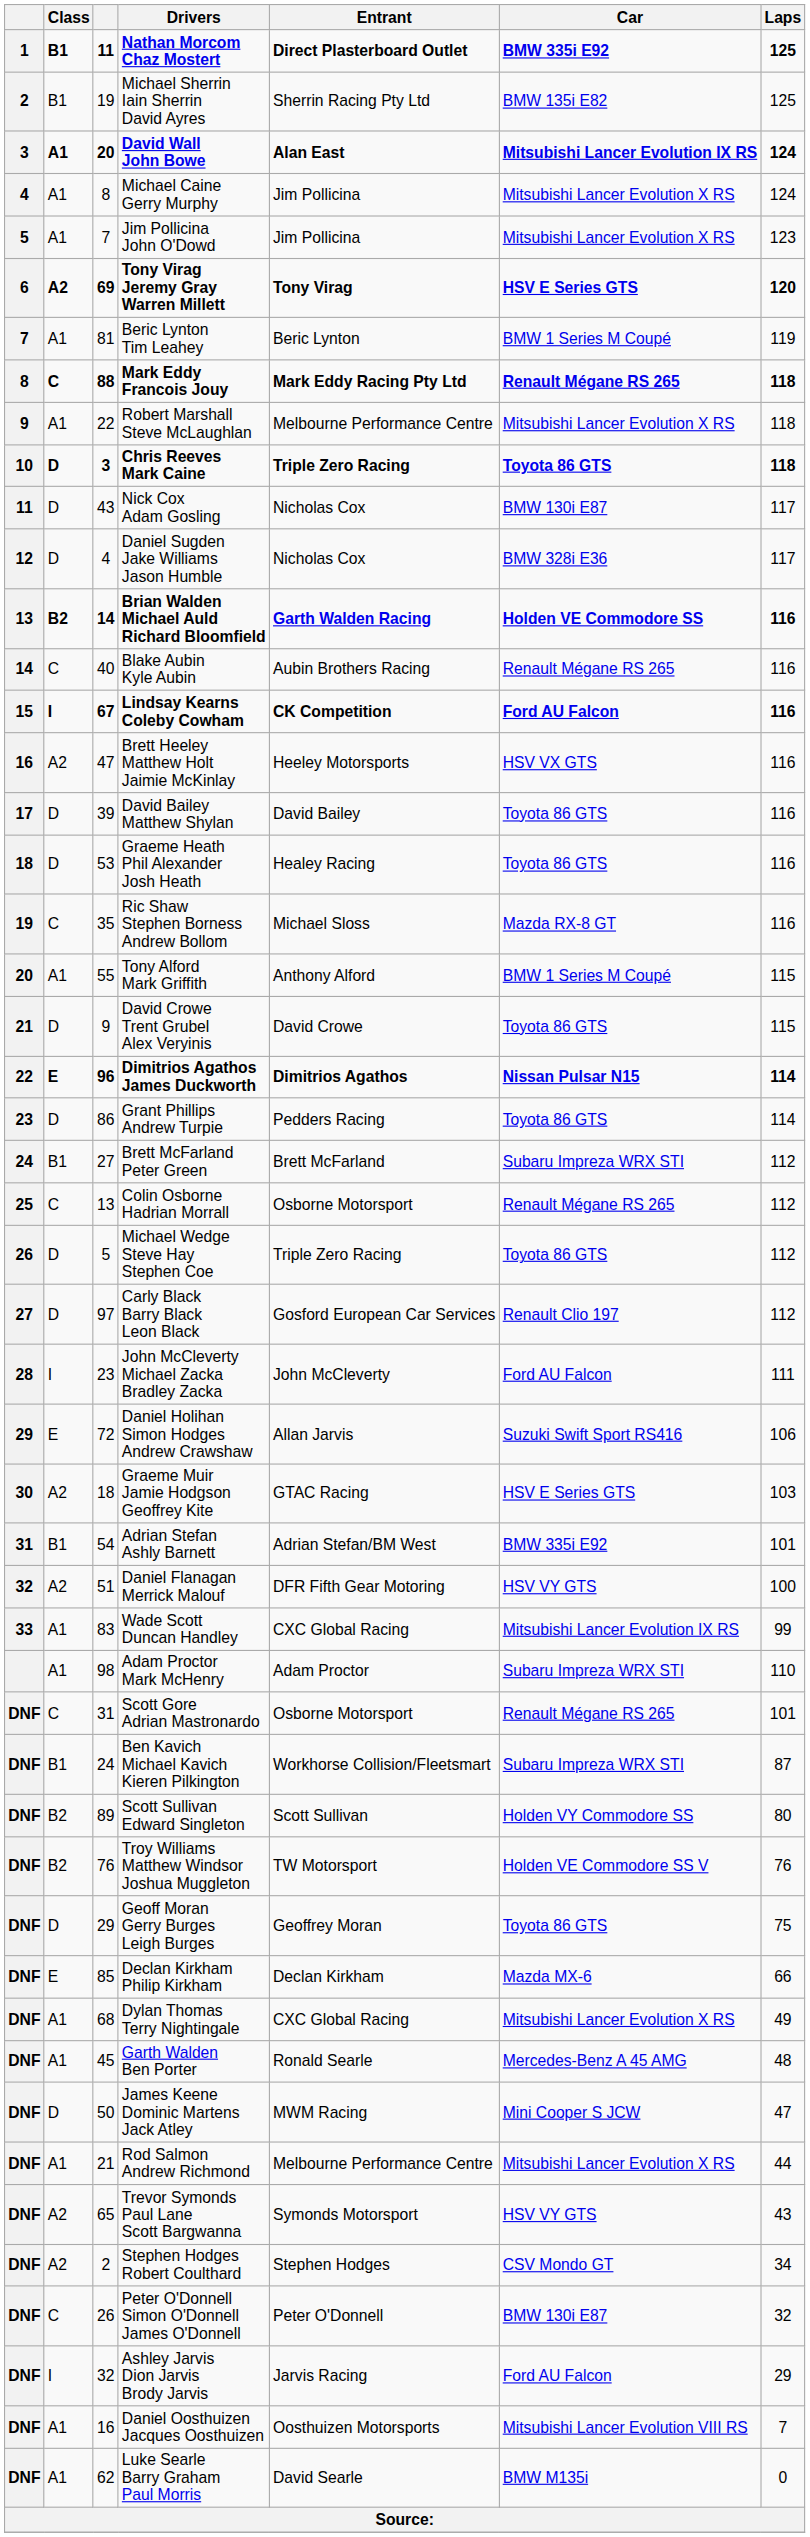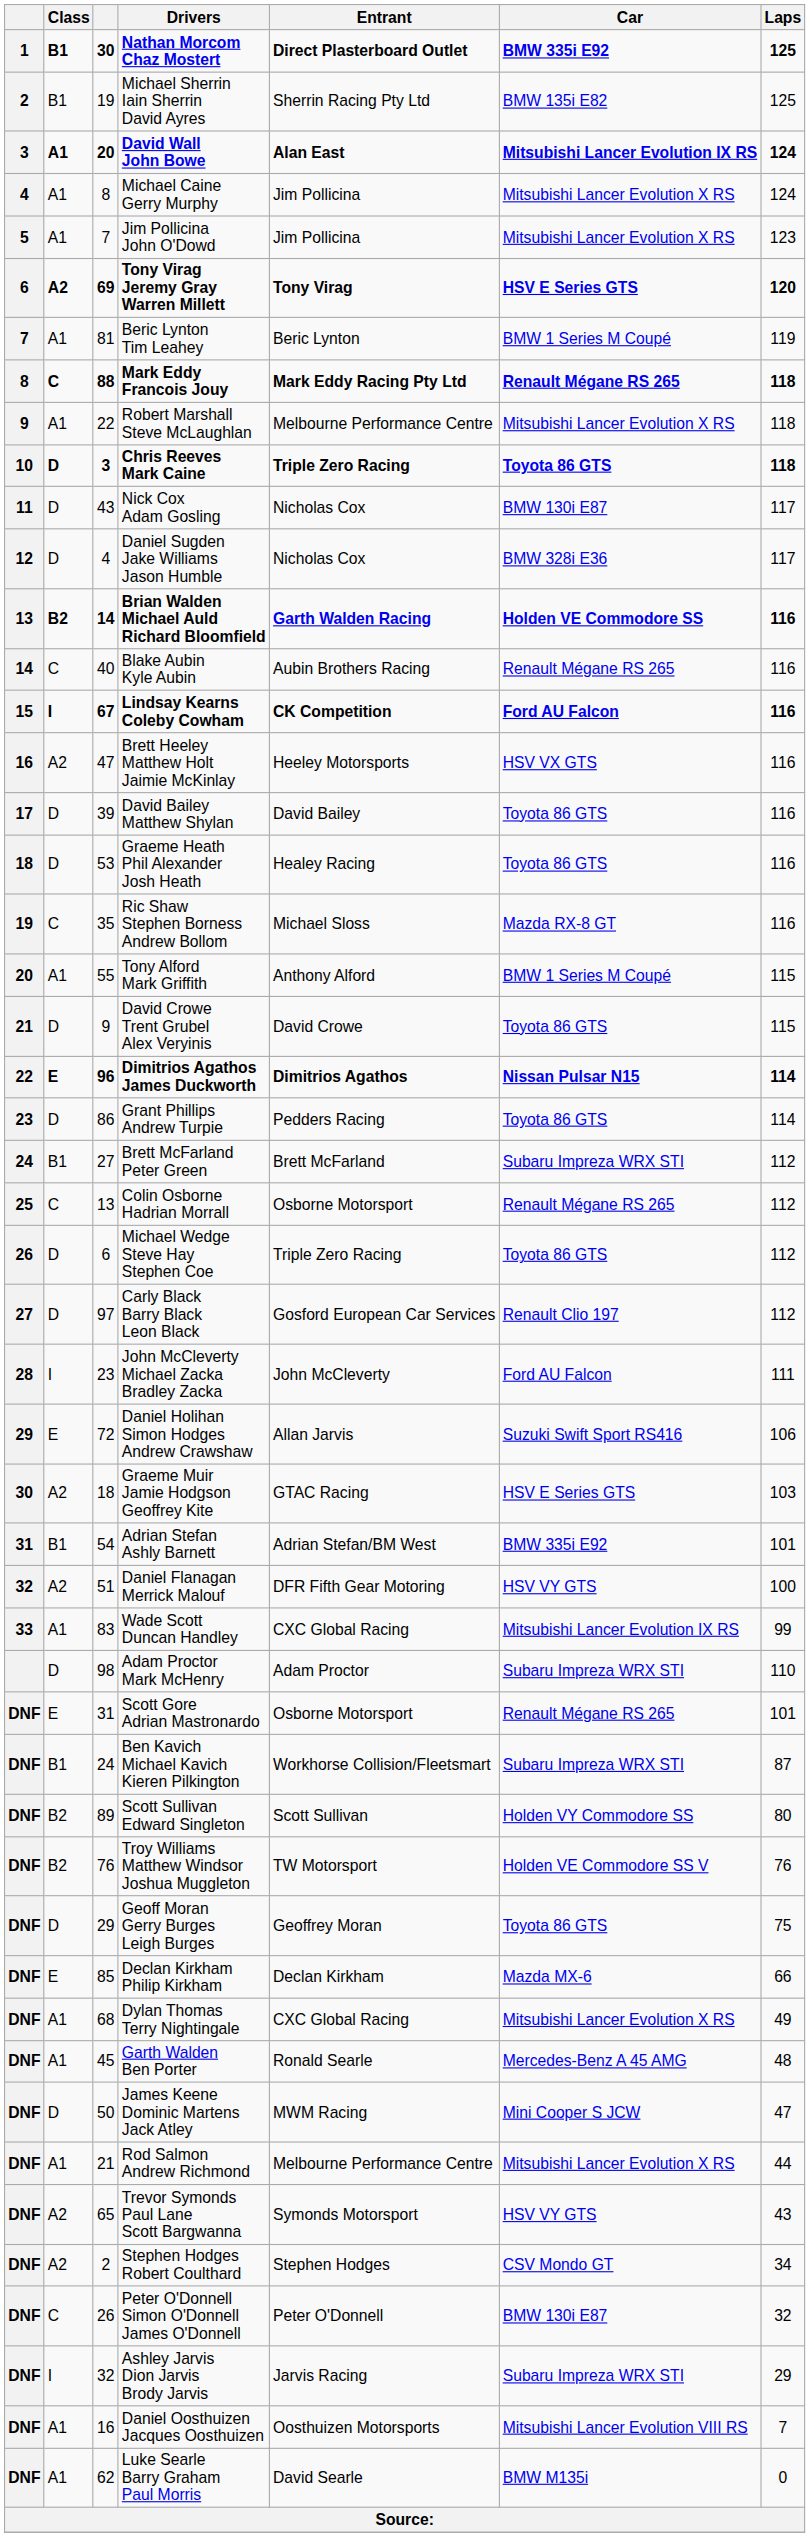 <table class="wikitable" style="font-size: 90%;">
 <tr>
 <th></th>
 <th>Class</th>
 <th></th>
 <th>Drivers</th>
 <th>Entrant</th>
 <th>Car</th>
 <th>Laps</th>
 </tr>
 <tr style="font-weight: bold">
 <th>1</th>
 <td>B1</td>
-<td align="center">11</td>
+<td align="center">30</td>
 <td> <a href='#'>Nathan Morcom</a><br> <a href='#'>Chaz Mostert</a></td>
 <td>Direct Plasterboard Outlet</td>
 <td><a href='#'>BMW 335i E92</a></td>
 <td align="center">125</td>
 </tr>
 <tr>
 <th>2</th>
 <td>B1</td>
 <td align="center">19</td>
 <td> Michael Sherrin<br> Iain Sherrin<br> David Ayres</td>
 <td>Sherrin Racing Pty Ltd</td>
 <td><a href='#'>BMW 135i E82</a></td>
 <td align="center">125</td>
 </tr>
 <tr style="font-weight: bold">
 <th>3</th>
 <td>A1</td>
 <td align="center">20</td>
 <td> <a href='#'>David Wall</a><br> <a href='#'>John Bowe</a></td>
 <td>Alan East</td>
 <td><a href='#'>Mitsubishi Lancer Evolution IX RS</a></td>
 <td align="center">124</td>
 </tr>
 <tr>
 <th>4</th>
 <td>A1</td>
 <td align="center">8</td>
 <td> Michael Caine<br> Gerry Murphy</td>
 <td>Jim Pollicina</td>
 <td><a href='#'>Mitsubishi Lancer Evolution X RS</a></td>
 <td align="center">124</td>
 </tr>
 <tr>
 <th>5</th>
 <td>A1</td>
 <td align="center">7</td>
 <td> Jim Pollicina<br> John O'Dowd</td>
 <td>Jim Pollicina</td>
 <td><a href='#'>Mitsubishi Lancer Evolution X RS</a></td>
 <td align="center">123</td>
 </tr>
 <tr style="font-weight: bold">
 <th>6</th>
 <td>A2</td>
 <td align="center">69</td>
 <td> Tony Virag<br> Jeremy Gray<br> Warren Millett</td>
 <td>Tony Virag</td>
 <td><a href='#'>HSV E Series GTS</a></td>
 <td align="center">120</td>
 </tr>
 <tr>
 <th>7</th>
 <td>A1</td>
 <td align="center">81</td>
 <td> Beric Lynton<br> Tim Leahey</td>
 <td>Beric Lynton</td>
 <td><a href='#'>BMW 1 Series M Coupé</a></td>
 <td align="center">119</td>
 </tr>
 <tr style="font-weight: bold">
 <th>8</th>
 <td>C</td>
 <td align="center">88</td>
 <td> Mark Eddy<br> Francois Jouy</td>
 <td>Mark Eddy Racing Pty Ltd</td>
 <td><a href='#'>Renault Mégane RS 265</a></td>
 <td align="center">118</td>
 </tr>
 <tr>
 <th>9</th>
 <td>A1</td>
 <td align="center">22</td>
 <td> Robert Marshall<br> Steve McLaughlan</td>
 <td>Melbourne Performance Centre</td>
 <td><a href='#'>Mitsubishi Lancer Evolution X RS</a></td>
 <td align="center">118</td>
 </tr>
 <tr style="font-weight: bold">
 <th>10</th>
 <td>D</td>
 <td align="center">3</td>
 <td> Chris Reeves<br> Mark Caine</td>
 <td>Triple Zero Racing</td>
 <td><a href='#'>Toyota 86 GTS</a></td>
 <td align="center">118</td>
 </tr>
 <tr>
 <th>11</th>
 <td>D</td>
 <td align="center">43</td>
 <td> Nick Cox<br> Adam Gosling</td>
 <td>Nicholas Cox</td>
 <td><a href='#'>BMW 130i E87</a></td>
 <td align="center">117</td>
 </tr>
 <tr>
 <th>12</th>
 <td>D</td>
 <td align="center">4</td>
 <td> Daniel Sugden<br> Jake Williams<br> Jason Humble</td>
 <td>Nicholas Cox</td>
 <td><a href='#'>BMW 328i E36</a></td>
 <td align="center">117</td>
 </tr>
 <tr style="font-weight: bold">
 <th>13</th>
 <td>B2</td>
 <td align="center">14</td>
 <td> Brian Walden<br> Michael Auld<br> Richard Bloomfield</td>
 <td><a href='#'>Garth Walden Racing</a></td>
 <td><a href='#'>Holden VE Commodore SS</a></td>
 <td align="center">116</td>
 </tr>
 <tr>
 <th>14</th>
 <td>C</td>
 <td align="center">40</td>
 <td> Blake Aubin<br> Kyle Aubin</td>
 <td>Aubin Brothers Racing</td>
 <td><a href='#'>Renault Mégane RS 265</a></td>
 <td align="center">116</td>
 </tr>
 <tr style="font-weight: bold">
 <th>15</th>
 <td>I</td>
 <td align="center">67</td>
 <td> Lindsay Kearns<br> Coleby Cowham</td>
 <td>CK Competition</td>
 <td><a href='#'>Ford AU Falcon</a></td>
 <td align="center">116</td>
 </tr>
 <tr>
 <th>16</th>
 <td>A2</td>
 <td align="center">47</td>
 <td> Brett Heeley<br> Matthew Holt<br> Jaimie McKinlay</td>
 <td>Heeley Motorsports</td>
 <td><a href='#'>HSV VX GTS</a></td>
 <td align="center">116</td>
 </tr>
 <tr>
 <th>17</th>
 <td>D</td>
 <td align="center">39</td>
 <td> David Bailey<br> Matthew Shylan</td>
 <td>David Bailey</td>
 <td><a href='#'>Toyota 86 GTS</a></td>
 <td align="center">116</td>
 </tr>
 <tr>
 <th>18</th>
 <td>D</td>
 <td align="center">53</td>
 <td> Graeme Heath<br> Phil Alexander<br> Josh Heath</td>
 <td>Healey Racing</td>
 <td><a href='#'>Toyota 86 GTS</a></td>
 <td align="center">116</td>
 </tr>
 <tr>
 <th>19</th>
 <td>C</td>
 <td align="center">35</td>
 <td> Ric Shaw<br> Stephen Borness<br> Andrew Bollom</td>
 <td>Michael Sloss</td>
 <td><a href='#'>Mazda RX-8 GT</a></td>
 <td align="center">116</td>
 </tr>
 <tr>
 <th>20</th>
 <td>A1</td>
 <td align="center">55</td>
 <td> Tony Alford<br> Mark Griffith</td>
 <td>Anthony Alford</td>
 <td><a href='#'>BMW 1 Series M Coupé</a></td>
 <td align="center">115</td>
 </tr>
 <tr>
 <th>21</th>
 <td>D</td>
 <td align="center">9</td>
 <td> David Crowe<br> Trent Grubel<br> Alex Veryinis</td>
 <td>David Crowe</td>
 <td><a href='#'>Toyota 86 GTS</a></td>
 <td align="center">115</td>
 </tr>
 <tr style="font-weight: bold">
 <th>22</th>
 <td>E</td>
 <td align="center">96</td>
 <td> Dimitrios Agathos<br> James Duckworth</td>
 <td>Dimitrios Agathos</td>
 <td><a href='#'>Nissan Pulsar N15</a></td>
 <td align="center">114</td>
 </tr>
 <tr>
 <th>23</th>
 <td>D</td>
 <td align="center">86</td>
 <td> Grant Phillips<br> Andrew Turpie</td>
 <td>Pedders Racing</td>
 <td><a href='#'>Toyota 86 GTS</a></td>
 <td align="center">114</td>
 </tr>
 <tr>
 <th>24</th>
 <td>B1</td>
 <td align="center">27</td>
 <td> Brett McFarland<br> Peter Green</td>
 <td>Brett McFarland</td>
 <td><a href='#'>Subaru Impreza WRX STI</a></td>
 <td align="center">112</td>
 </tr>
 <tr>
 <th>25</th>
 <td>C</td>
 <td align="center">13</td>
 <td> Colin Osborne<br> Hadrian Morrall</td>
 <td>Osborne Motorsport</td>
 <td><a href='#'>Renault Mégane RS 265</a></td>
 <td align="center">112</td>
 </tr>
 <tr>
 <th>26</th>
 <td>D</td>
-<td align="center">5</td>
+<td align="center">6</td>
 <td> Michael Wedge<br> Steve Hay<br> Stephen Coe</td>
 <td>Triple Zero Racing</td>
 <td><a href='#'>Toyota 86 GTS</a></td>
 <td align="center">112</td>
 </tr>
 <tr>
 <th>27</th>
 <td>D</td>
 <td align="center">97</td>
 <td> Carly Black<br> Barry Black<br> Leon Black</td>
 <td>Gosford European Car Services</td>
 <td><a href='#'>Renault Clio 197</a></td>
 <td align="center">112</td>
 </tr>
 <tr>
 <th>28</th>
 <td>I</td>
 <td align="center">23</td>
 <td> John McCleverty<br> Michael Zacka<br> Bradley Zacka</td>
 <td>John McCleverty</td>
 <td><a href='#'>Ford AU Falcon</a></td>
 <td align="center">111</td>
 </tr>
 <tr>
 <th>29</th>
 <td>E</td>
 <td align="center">72</td>
 <td> Daniel Holihan<br> Simon Hodges<br> Andrew Crawshaw</td>
 <td>Allan Jarvis</td>
 <td><a href='#'>Suzuki Swift Sport RS416</a></td>
 <td align="center">106</td>
 </tr>
 <tr>
 <th>30</th>
 <td>A2</td>
 <td align="center">18</td>
 <td> Graeme Muir<br> Jamie Hodgson<br> Geoffrey Kite</td>
 <td>GTAC Racing</td>
 <td><a href='#'>HSV E Series GTS</a></td>
 <td align="center">103</td>
 </tr>
 <tr>
 <th>31</th>
 <td>B1</td>
 <td align="center">54</td>
 <td> Adrian Stefan<br> Ashly Barnett</td>
 <td>Adrian Stefan/BM West</td>
 <td><a href='#'>BMW 335i E92</a></td>
 <td align="center">101</td>
 </tr>
 <tr>
 <th>32</th>
 <td>A2</td>
 <td align="center">51</td>
 <td> Daniel Flanagan<br> Merrick Malouf</td>
 <td>DFR Fifth Gear Motoring</td>
 <td><a href='#'>HSV VY GTS</a></td>
 <td align="center">100</td>
 </tr>
 <tr>
 <th>33</th>
 <td>A1</td>
 <td align="center">83</td>
 <td> Wade Scott<br> Duncan Handley</td>
 <td>CXC Global Racing</td>
 <td><a href='#'>Mitsubishi Lancer Evolution IX RS</a></td>
 <td align="center">99</td>
 </tr>
 <tr>
 <th></th>
-<td>A1</td>
+<td>D</td>
 <td align="center">98</td>
 <td> Adam Proctor<br> Mark McHenry</td>
 <td>Adam Proctor</td>
 <td><a href='#'>Subaru Impreza WRX STI</a></td>
 <td align="center">110</td>
 </tr>
 <tr>
 <th>DNF</th>
-<td>C</td>
+<td>E</td>
 <td align="center">31</td>
 <td> Scott Gore<br> Adrian Mastronardo</td>
 <td>Osborne Motorsport</td>
 <td><a href='#'>Renault Mégane RS 265</a></td>
 <td align="center">101</td>
 </tr>
 <tr>
 <th>DNF</th>
 <td>B1</td>
 <td align="center">24</td>
 <td> Ben Kavich<br> Michael Kavich<br> Kieren Pilkington</td>
 <td>Workhorse Collision/Fleetsmart</td>
 <td><a href='#'>Subaru Impreza WRX STI</a></td>
 <td align="center">87</td>
 </tr>
 <tr>
 <th>DNF</th>
 <td>B2</td>
 <td align="center">89</td>
 <td> Scott Sullivan<br> Edward Singleton</td>
 <td>Scott Sullivan</td>
 <td><a href='#'>Holden VY Commodore SS</a></td>
 <td align="center">80</td>
 </tr>
 <tr>
 <th>DNF</th>
 <td>B2</td>
 <td align="center">76</td>
 <td> Troy Williams<br> Matthew Windsor<br> Joshua Muggleton</td>
 <td>TW Motorsport</td>
 <td><a href='#'>Holden VE Commodore SS V</a></td>
 <td align="center">76</td>
 </tr>
 <tr>
 <th>DNF</th>
 <td>D</td>
 <td align="center">29</td>
 <td> Geoff Moran<br> Gerry Burges<br> Leigh Burges</td>
 <td>Geoffrey Moran</td>
 <td><a href='#'>Toyota 86 GTS</a></td>
 <td align="center">75</td>
 </tr>
 <tr>
 <th>DNF</th>
 <td>E</td>
 <td align="center">85</td>
 <td> Declan Kirkham<br> Philip Kirkham</td>
 <td>Declan Kirkham</td>
 <td><a href='#'>Mazda MX-6</a></td>
 <td align="center">66</td>
 </tr>
 <tr>
 <th>DNF</th>
 <td>A1</td>
 <td align="center">68</td>
 <td> Dylan Thomas<br> Terry Nightingale</td>
 <td>CXC Global Racing</td>
 <td><a href='#'>Mitsubishi Lancer Evolution X RS</a></td>
 <td align="center">49</td>
 </tr>
 <tr>
 <th>DNF</th>
 <td>A1</td>
 <td align="center">45</td>
 <td> <a href='#'>Garth Walden</a><br> Ben Porter</td>
 <td>Ronald Searle</td>
 <td><a href='#'>Mercedes-Benz A 45 AMG</a></td>
 <td align="center">48</td>
 </tr>
 <tr>
 <th>DNF</th>
 <td>D</td>
 <td align="center">50</td>
 <td> James Keene<br> Dominic Martens<br> Jack Atley</td>
 <td>MWM Racing</td>
 <td><a href='#'>Mini Cooper S JCW</a></td>
 <td align="center">47</td>
 </tr>
 <tr>
 <th>DNF</th>
 <td>A1</td>
 <td align="center">21</td>
 <td> Rod Salmon<br> Andrew Richmond</td>
 <td>Melbourne Performance Centre</td>
 <td><a href='#'>Mitsubishi Lancer Evolution X RS</a></td>
 <td align="center">44</td>
 </tr>
 <tr>
 <th>DNF</th>
 <td>A2</td>
 <td align="center">65</td>
 <td> Trevor Symonds<br> Paul Lane<br> Scott Bargwanna</td>
 <td>Symonds Motorsport</td>
 <td><a href='#'>HSV VY GTS</a></td>
 <td align="center">43</td>
 </tr>
 <tr>
 <th>DNF</th>
 <td>A2</td>
 <td align="center">2</td>
 <td> Stephen Hodges<br> Robert Coulthard</td>
 <td>Stephen Hodges</td>
 <td><a href='#'>CSV Mondo GT</a></td>
 <td align="center">34</td>
 </tr>
 <tr>
 <th>DNF</th>
 <td>C</td>
 <td align="center">26</td>
 <td> Peter O'Donnell<br> Simon O'Donnell<br> James O'Donnell</td>
 <td>Peter O'Donnell</td>
 <td><a href='#'>BMW 130i E87</a></td>
 <td align="center">32</td>
 </tr>
 <tr>
 <th>DNF</th>
 <td>I</td>
 <td align="center">32</td>
 <td> Ashley Jarvis<br> Dion Jarvis<br> Brody Jarvis</td>
 <td>Jarvis Racing</td>
-<td><a href='#'>Ford AU Falcon</a></td>
+<td><a href='#'>Subaru Impreza WRX STI</a></td>
 <td align="center">29</td>
 </tr>
 <tr>
 <th>DNF</th>
 <td>A1</td>
 <td align="center">16</td>
 <td> Daniel Oosthuizen<br> Jacques Oosthuizen</td>
 <td>Oosthuizen Motorsports</td>
 <td><a href='#'>Mitsubishi Lancer Evolution VIII RS</a></td>
 <td align="center">7</td>
 </tr>
 <tr>
 <th>DNF</th>
 <td>A1</td>
 <td align="center">62</td>
 <td> Luke Searle<br> Barry Graham<br> <a href='#'>Paul Morris</a></td>
 <td>David Searle</td>
 <td><a href='#'>BMW M135i</a></td>
 <td align="center">0</td>
 </tr>
 <tr>
 <th colspan="7">Source:</th>
 </tr>
 <tr>
 </tr>
 </table>
